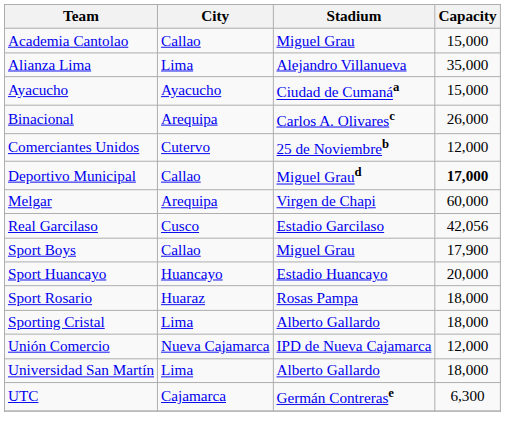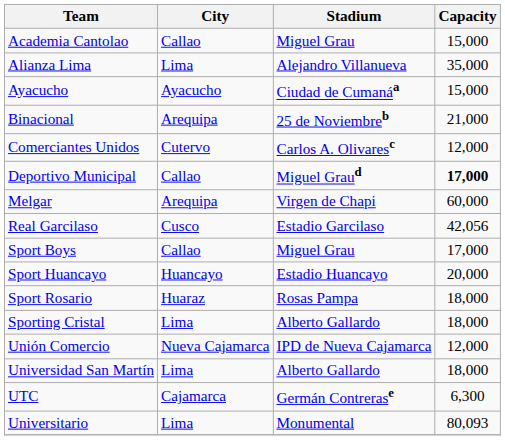 <table class="wikitable sortable">
 <tr>
 <th>Team</th>
 <th>City</th>
 <th>Stadium</th>
 <th>Capacity</th>
 </tr>
 <tr>
 <td><a href='#'>Academia Cantolao</a></td>
 <td><a href='#'>Callao</a></td>
 <td><a href='#'>Miguel Grau</a></td>
 <td align="center">15,000</td>
 </tr>
 <tr>
 <td><a href='#'>Alianza Lima</a></td>
 <td><a href='#'>Lima</a></td>
 <td><a href='#'>Alejandro Villanueva</a></td>
 <td align="center">35,000</td>
 </tr>
 <tr>
 <td><a href='#'>Ayacucho</a></td>
 <td><a href='#'>Ayacucho</a></td>
 <td><a href='#'>Ciudad de Cumaná</a><sup><strong>a</strong></sup></td>
 <td align="center">15,000</td>
 </tr>
 <tr>
 <td><a href='#'>Binacional</a></td>
 <td><a href='#'>Arequipa</a></td>
-<td><a href='#'>Carlos A. Olivares</a><sup><strong>c</strong></sup></td>
-<td align="center">26,000</td>
+<td><a href='#'>25 de Noviembre</a><sup><strong>b</strong></sup></td>
+<td align="center">21,000</td>
 </tr>
 <tr>
 <td><a href='#'>Comerciantes Unidos</a></td>
 <td><a href='#'>Cutervo</a></td>
-<td><a href='#'>25 de Noviembre</a><sup><strong>b</strong></sup></td>
+<td><a href='#'>Carlos A. Olivares</a><sup><strong>c</strong></sup></td>
 <td align="center">12,000</td>
 </tr>
 <tr>
 <td><a href='#'>Deportivo Municipal</a></td>
 <td><a href='#'>Callao</a></td>
 <td><a href='#'>Miguel Grau</a><sup><strong>d</strong></sup></td>
 <td align="center"><strong>17,000</strong></td>
 </tr>
 <tr>
 <td><a href='#'>Melgar</a></td>
 <td><a href='#'>Arequipa</a></td>
 <td><a href='#'>Virgen de Chapi</a></td>
 <td align="center">60,000</td>
 </tr>
 <tr>
 <td><a href='#'>Real Garcilaso</a></td>
 <td><a href='#'>Cusco</a></td>
 <td><a href='#'>Estadio Garcilaso</a></td>
 <td align="center">42,056</td>
 </tr>
 <tr>
 <td><a href='#'>Sport Boys</a></td>
 <td><a href='#'>Callao</a></td>
 <td><a href='#'>Miguel Grau</a></td>
-<td align="center">17,900</td>
+<td align="center">17,000</td>
 </tr>
 <tr>
 <td><a href='#'>Sport Huancayo</a></td>
 <td><a href='#'>Huancayo</a></td>
 <td><a href='#'>Estadio Huancayo</a></td>
 <td align="center">20,000</td>
 </tr>
 <tr>
 <td><a href='#'>Sport Rosario</a></td>
 <td><a href='#'>Huaraz</a></td>
 <td><a href='#'>Rosas Pampa</a></td>
 <td align="center">18,000</td>
 </tr>
 <tr>
 <td><a href='#'>Sporting Cristal</a></td>
 <td><a href='#'>Lima</a></td>
 <td><a href='#'>Alberto Gallardo</a></td>
 <td align="center">18,000</td>
 </tr>
 <tr>
 <td><a href='#'>Unión Comercio</a></td>
 <td><a href='#'>Nueva Cajamarca</a></td>
 <td><a href='#'>IPD de Nueva Cajamarca</a></td>
 <td align="center">12,000</td>
 </tr>
 <tr>
 <td><a href='#'>Universidad San Martín</a></td>
 <td><a href='#'>Lima</a></td>
 <td><a href='#'>Alberto Gallardo</a></td>
 <td align="center">18,000</td>
 </tr>
 <tr>
 <td><a href='#'>UTC</a></td>
 <td><a href='#'>Cajamarca</a></td>
 <td><a href='#'>Germán Contreras</a><sup><strong>e</strong></sup></td>
 <td align="center">6,300</td>
 </tr>
 <tr>
+<td><a href='#'>Universitario</a></td>
+<td><a href='#'>Lima</a></td>
+<td><a href='#'>Monumental</a></td>
+<td align="center">80,093</td>
+</tr>
+<tr>
 </tr>
 </table>
